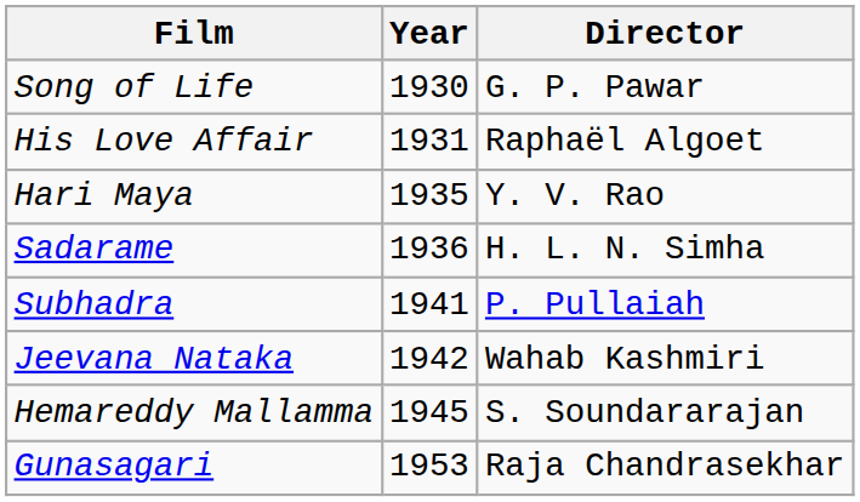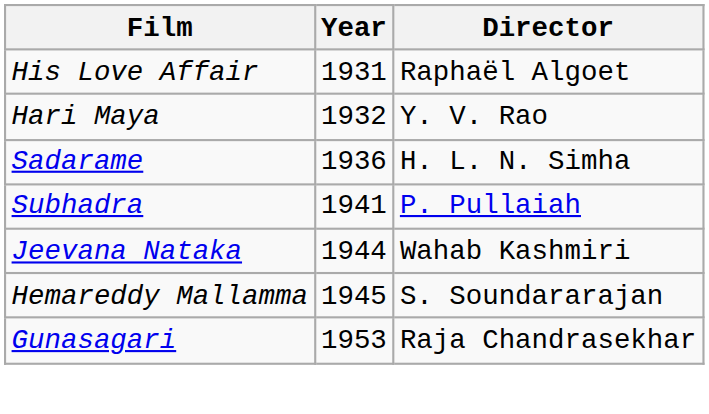 <table class="wikitable sortable">
 <tr>
 <th>Film</th>
 <th>Year</th>
 <th class="unsortable">Director</th>
-</tr>
-<tr>
-<td><em>Song of Life</em></td>
-<td>1930</td>
-<td>G. P. Pawar</td>
 </tr>
 <tr>
 <td><em>His Love Affair</em></td>
 <td>1931</td>
 <td>Raphaël Algoet</td>
 </tr>
 <tr>
 <td><em>Hari Maya</em></td>
-<td>1935</td>
+<td>1932</td>
 <td>Y. V. Rao</td>
 </tr>
 <tr>
 <td><em><a href='#'>Sadarame</a></em></td>
 <td>1936</td>
 <td>H. L. N. Simha</td>
 </tr>
 <tr>
 <td><em><a href='#'>Subhadra</a></em></td>
 <td>1941</td>
 <td><a href='#'>P. Pullaiah</a></td>
 </tr>
 <tr>
 <td><em><a href='#'>Jeevana Nataka</a></em></td>
-<td>1942</td>
+<td>1944</td>
 <td>Wahab Kashmiri</td>
 </tr>
 <tr>
 <td><em>Hemareddy Mallamma</em></td>
 <td>1945</td>
 <td>S. Soundararajan</td>
 </tr>
 <tr>
 <td><em><a href='#'>Gunasagari</a></em></td>
 <td>1953</td>
 <td>Raja Chandrasekhar</td>
 </tr>
 </table>
